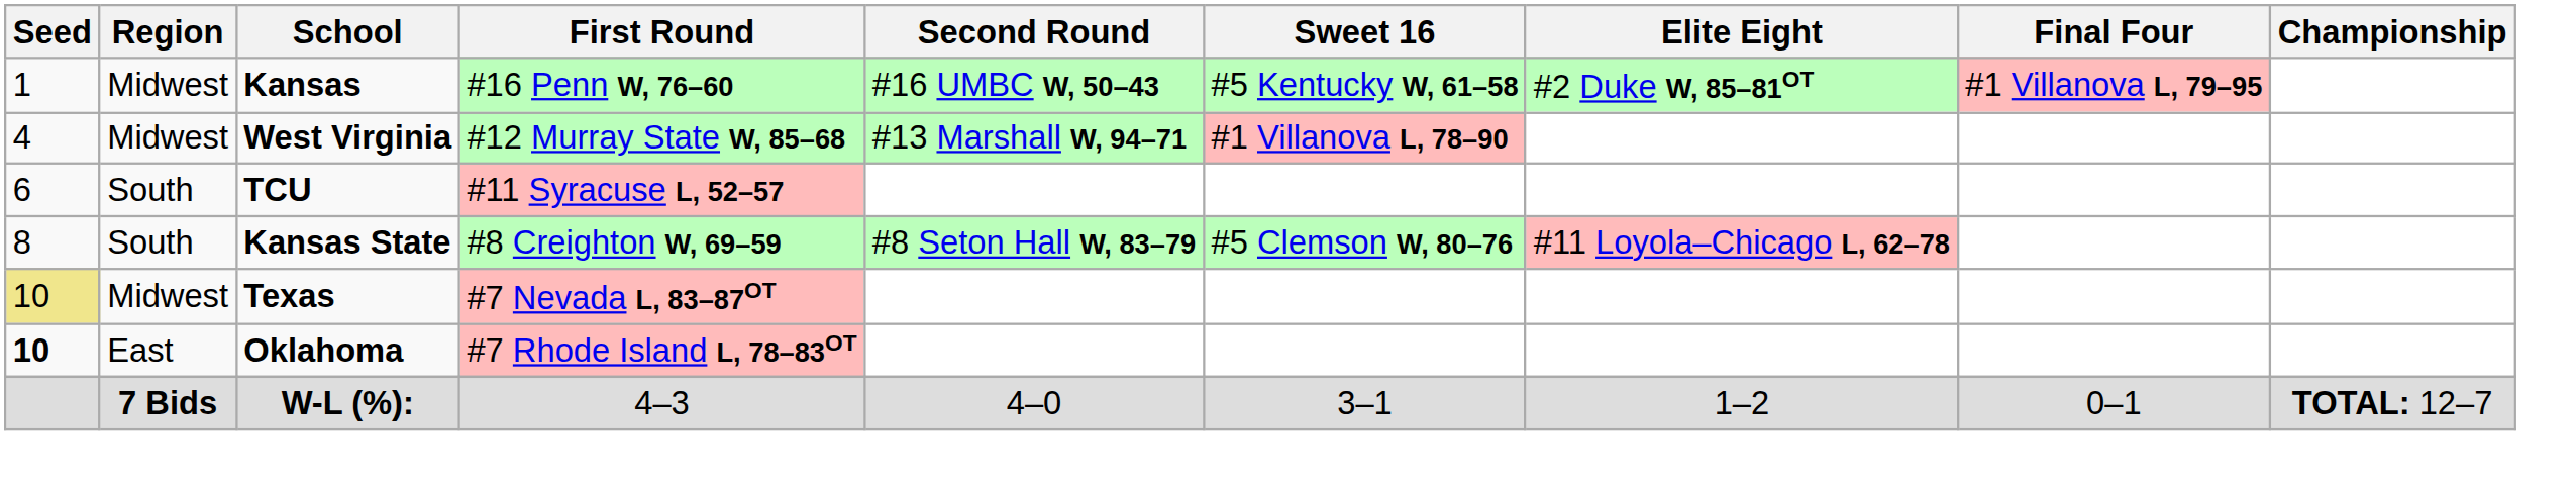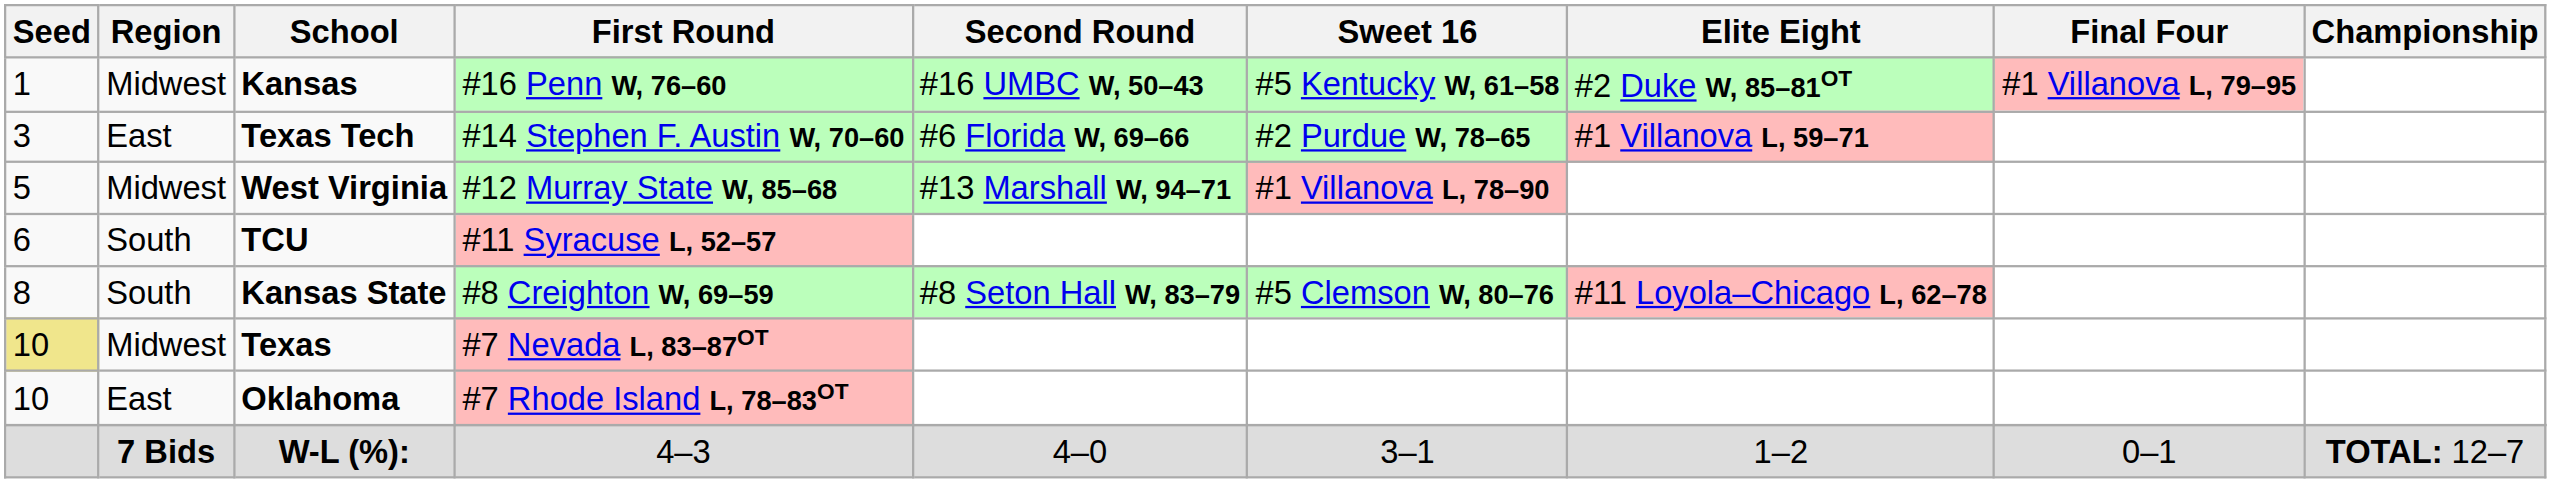 <table class="sortable wikitable" style="white-space:nowrap; font-size:90%;">
 <tr>
 <th>Seed</th>
 <th>Region</th>
 <th>School</th>
 <th>First Round</th>
 <th>Second Round</th>
 <th>Sweet 16</th>
 <th>Elite Eight</th>
 <th>Final Four</th>
 <th>Championship</th>
 </tr>
 <tr>
 <td>1</td>
 <td>Midwest</td>
 <td><strong>Kansas</strong></td>
 <td style="background:#bfb;">#16 <a href='#'>Penn</a> <strong><small>W, 76–60</small></strong></td>
 <td style="background:#bfb;">#16 <a href='#'>UMBC</a> <strong><small>W, 50–43</small></strong></td>
 <td style="background:#bfb;">#5 <a href='#'>Kentucky</a> <strong><small>W, 61–58</small></strong></td>
 <td style="background:#bfb;">#2 <a href='#'>Duke</a> <strong><small>W, 85–81<sup>OT</sup></small></strong></td>
 <td style="background:#fbb;">#1 <a href='#'>Villanova</a> <strong><small>L, 79–95</small></strong></td>
 <td style="background:#fff;"></td>
 </tr>
 <tr>
-<td>4</td>
+<td>3</td>
+<td>East</td>
+<td><strong>Texas Tech</strong></td>
+<td style="background:#bfb;">#14 <a href='#'>Stephen F. Austin</a> <strong><small>W, 70–60</small></strong></td>
+<td style="background:#bfb;">#6 <a href='#'>Florida</a> <strong><small>W, 69–66</small></strong></td>
+<td style="background:#bfb;">#2 <a href='#'>Purdue</a> <strong><small>W, 78–65</small></strong></td>
+<td style="background:#fbb;">#1 <a href='#'>Villanova</a> <strong><small>L, 59–71</small></strong></td>
+<td style="background:#fff;"></td>
+<td style="background:#fff;"></td>
+</tr>
+<tr>
+<td>5</td>
 <td>Midwest</td>
 <td><strong>West Virginia</strong></td>
 <td style="background:#bfb;">#12 <a href='#'>Murray State</a> <strong><small>W, 85–68</small></strong></td>
 <td style="background:#bfb;">#13 <a href='#'>Marshall</a> <strong><small>W, 94–71</small></strong></td>
 <td style="background:#fbb;">#1 <a href='#'>Villanova</a> <strong><small>L, 78–90</small></strong></td>
 <td style="background:#fff;"></td>
 <td style="background:#fff;"></td>
 <td style="background:#fff;"></td>
 </tr>
 <tr>
 <td>6</td>
 <td>South</td>
 <td><strong>TCU</strong></td>
 <td style="background:#fbb;">#11 <a href='#'>Syracuse</a> <strong><small>L, 52–57</small></strong></td>
 <td style="background:#fff;"></td>
 <td style="background:#fff;"></td>
 <td style="background:#fff;"></td>
 <td style="background:#fff;"></td>
 <td style="background:#fff;"></td>
 </tr>
 <tr>
 <td>8</td>
 <td>South</td>
 <td><strong>Kansas State</strong></td>
 <td style="background:#bfb;">#8 <a href='#'>Creighton</a> <strong><small>W, 69–59</small></strong></td>
 <td style="background:#bfb;">#8 <a href='#'>Seton Hall</a> <strong><small>W, 83–79</small></strong></td>
 <td style="background:#bfb;">#5 <a href='#'>Clemson</a> <strong><small>W, 80–76</small></strong></td>
 <td style="background:#fbb;">#11 <a href='#'>Loyola–Chicago</a> <strong><small>L, 62–78</small></strong></td>
 <td style="background:#fff;"></td>
 <td style="background:#fff;"></td>
 </tr>
 <tr>
 <td style="background: khaki;">10</td>
 <td>Midwest</td>
 <td><strong>Texas</strong></td>
 <td style="background:#fbb;">#7 <a href='#'>Nevada</a> <strong><small>L, 83–87<sup>OT</sup></small></strong></td>
 <td style="background:#fff;"></td>
 <td style="background:#fff;"></td>
 <td style="background:#fff;"></td>
 <td style="background:#fff;"></td>
 <td style="background:#fff;"></td>
 </tr>
 <tr>
-<td><strong>10</strong></td>
+<td>10</td>
 <td>East</td>
 <td><strong>Oklahoma</strong></td>
 <td style="background:#fbb;">#7 <a href='#'>Rhode Island</a> <strong><small>L, 78–83<sup>OT</sup></small></strong></td>
 <td style="background:#fff;"></td>
 <td style="background:#fff;"></td>
 <td style="background:#fff;"></td>
 <td style="background:#fff;"></td>
 <td style="background:#fff;"></td>
 </tr>
 <tr>
 </tr>
 <tr class="sortbottom"  style="text-align:center; background:#ddd;">
 <td></td>
 <td><strong>7 Bids</strong></td>
 <td><strong>W-L (%):</strong></td>
 <td>4–3 </td>
 <td>4–0 </td>
 <td>3–1 </td>
 <td>1–2 </td>
 <td>0–1 </td>
 <td><strong>TOTAL:</strong> 12–7 </td>
 </tr>
 </table>
